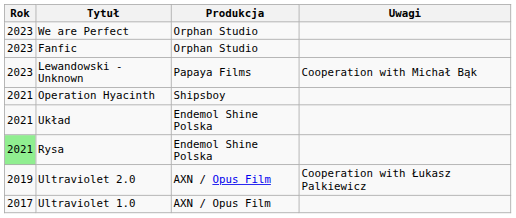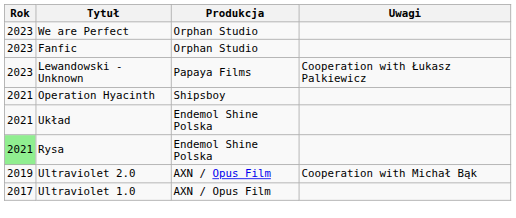 <table class="wikitable">
 <tr>
 <th>Rok</th>
 <th>Tytuł</th>
 <th>Produkcja</th>
 <th>Uwagi</th>
 </tr>
 <tr>
 <td>2023</td>
 <td>We are Perfect</td>
 <td>Orphan Studio</td>
 <td></td>
 </tr>
 <tr>
 <td>2023</td>
 <td>Fanfic</td>
 <td>Orphan Studio</td>
 <td></td>
 </tr>
 <tr>
 <td>2023</td>
 <td>Lewandowski - Unknown</td>
 <td>Papaya Films</td>
-<td>Cooperation with Michał Bąk</td>
+<td>Cooperation with Łukasz Palkiewicz</td>
 </tr>
 <tr>
 <td>2021</td>
 <td>Operation Hyacinth</td>
 <td>Shipsboy</td>
 <td></td>
 </tr>
 <tr>
 <td>2021</td>
 <td>Układ</td>
 <td>Endemol Shine Polska</td>
 <td></td>
 </tr>
 <tr>
 <td style="background: lightgreen;">2021</td>
 <td>Rysa</td>
 <td>Endemol Shine Polska</td>
 <td></td>
 </tr>
 <tr>
 <td>2019</td>
 <td>Ultraviolet 2.0</td>
 <td>AXN / <a href='#'>Opus Film</a></td>
-<td>Cooperation with Łukasz Palkiewicz</td>
+<td>Cooperation with Michał Bąk</td>
 </tr>
 <tr>
 <td>2017</td>
 <td>Ultraviolet 1.0</td>
 <td>AXN / Opus Film</td>
 </tr>
 </table>
